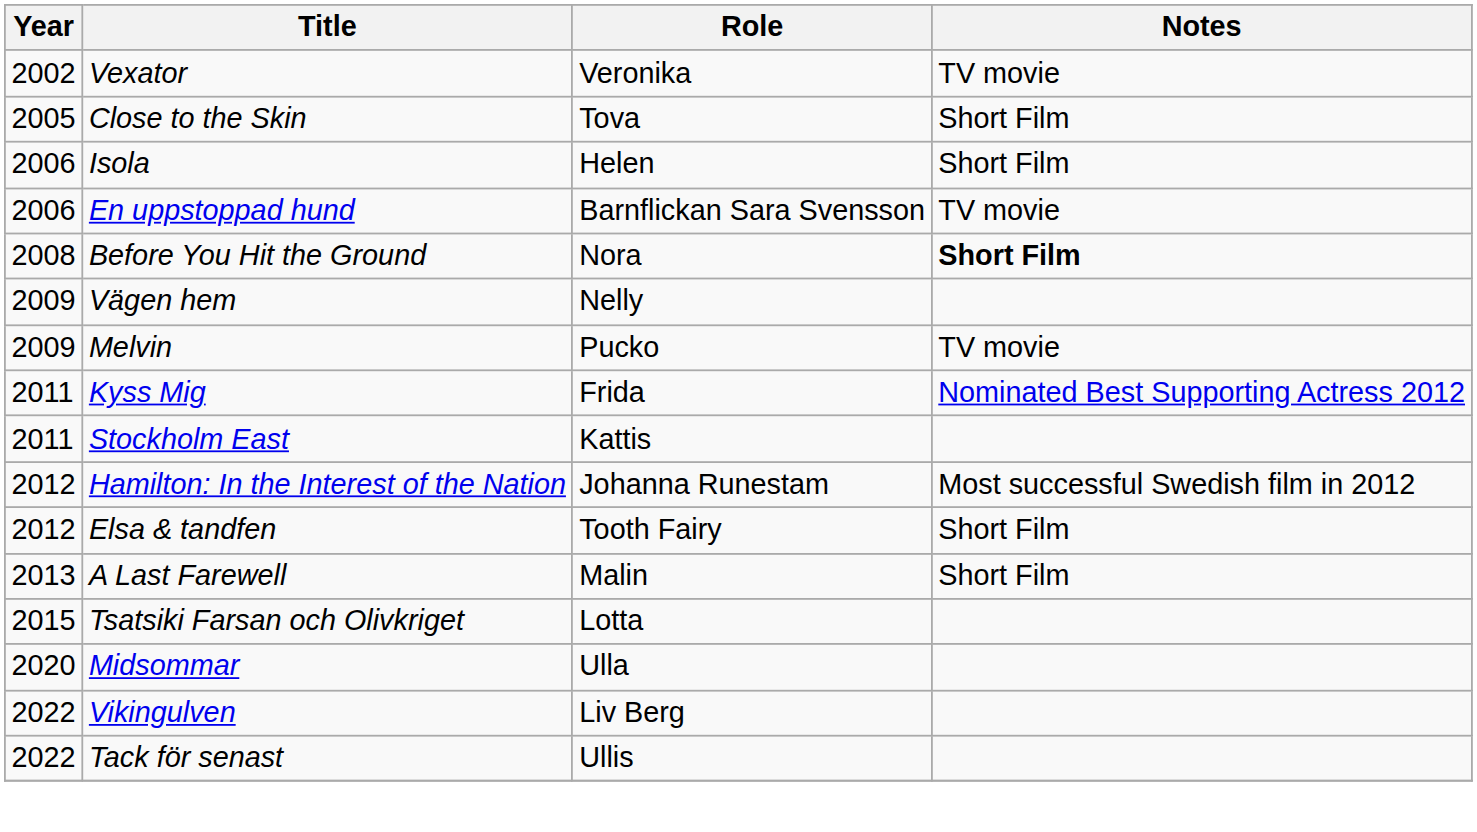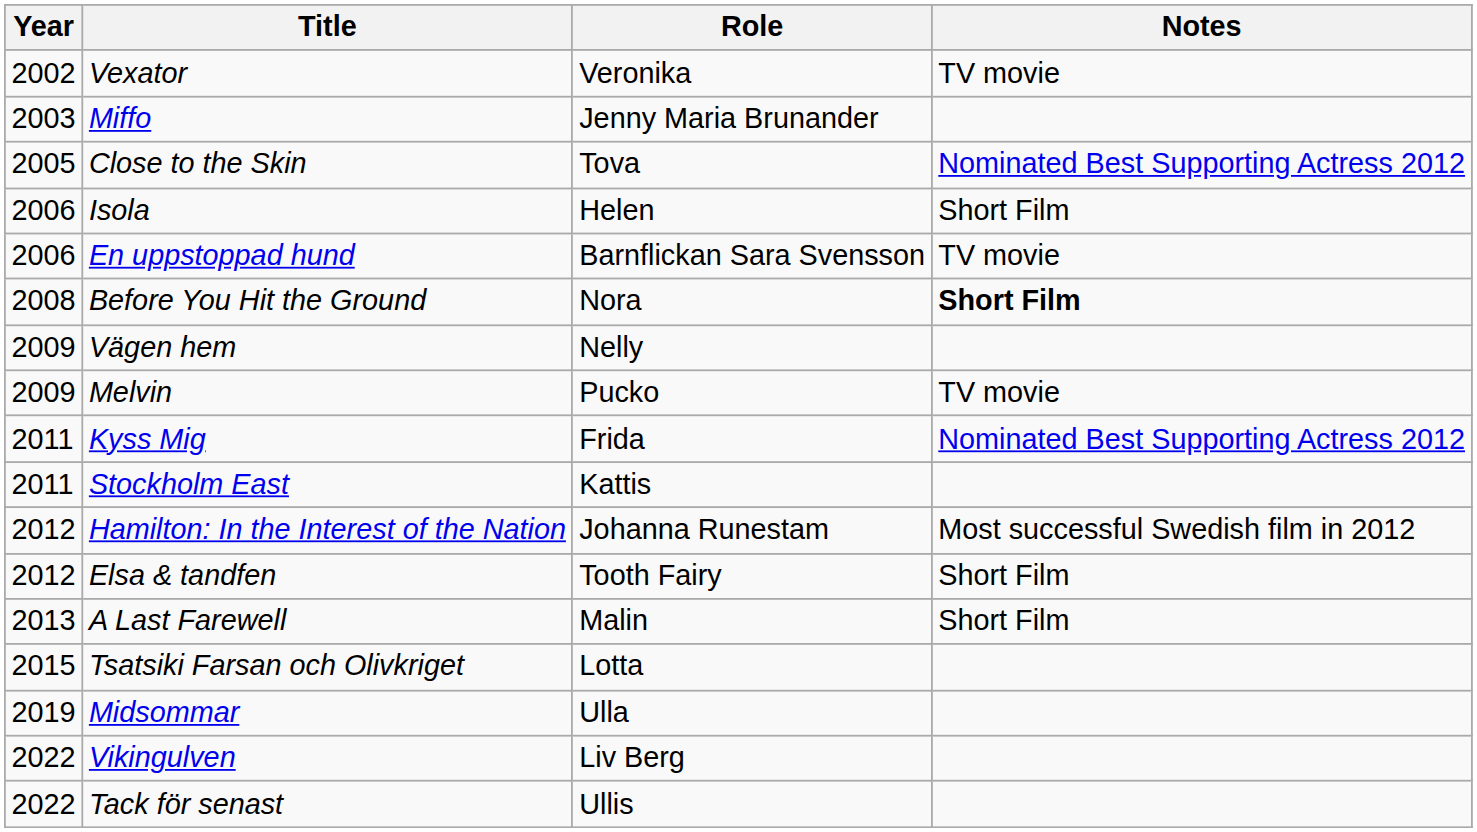 <table class="wikitable">
 <tr>
 <th>Year</th>
 <th>Title</th>
 <th>Role</th>
 <th class="unsortable">Notes</th>
 </tr>
 <tr>
 <td>2002</td>
 <td><em>Vexator</em></td>
 <td>Veronika</td>
 <td>TV movie</td>
 </tr>
 <tr>
+<td>2003</td>
+<td><em><a href='#'>Miffo</a></em></td>
+<td>Jenny Maria Brunander</td>
+<td></td>
+</tr>
+<tr>
 <td>2005</td>
 <td><em>Close to the Skin</em></td>
 <td>Tova</td>
-<td>Short Film</td>
+<td><a href='#'>Nominated Best Supporting Actress 2012</a></td>
 </tr>
 <tr>
 <td>2006</td>
 <td><em>Isola</em></td>
 <td>Helen</td>
 <td>Short Film</td>
 </tr>
 <tr>
 <td>2006</td>
 <td><em><a href='#'>En uppstoppad hund</a></em></td>
 <td>Barnflickan Sara Svensson</td>
 <td>TV movie</td>
 </tr>
 <tr>
 <td>2008</td>
 <td><em>Before You Hit the Ground</em></td>
 <td>Nora</td>
 <td><strong>Short Film</strong></td>
 </tr>
 <tr>
 <td>2009</td>
 <td><em>Vägen hem</em></td>
 <td>Nelly</td>
 <td></td>
 </tr>
 <tr>
 <td>2009</td>
 <td><em>Melvin</em></td>
 <td>Pucko</td>
 <td>TV movie</td>
 </tr>
 <tr>
 <td>2011</td>
 <td><em><a href='#'>Kyss Mig</a></em></td>
 <td>Frida</td>
 <td><a href='#'>Nominated Best Supporting Actress 2012</a></td>
 </tr>
 <tr>
 <td>2011</td>
 <td><em><a href='#'>Stockholm East</a></em></td>
 <td>Kattis</td>
 <td></td>
 </tr>
 <tr>
 <td>2012</td>
 <td><em><a href='#'>Hamilton: In the Interest of the Nation</a></em></td>
 <td>Johanna Runestam</td>
 <td>Most successful Swedish film in 2012</td>
 </tr>
 <tr>
 <td>2012</td>
 <td><em>Elsa & tandfen</em></td>
 <td>Tooth Fairy</td>
 <td>Short Film</td>
 </tr>
 <tr>
 <td>2013</td>
 <td><em>A Last Farewell</em></td>
 <td>Malin</td>
 <td>Short Film</td>
 </tr>
 <tr>
 <td>2015</td>
 <td><em>Tsatsiki Farsan och Olivkriget</em></td>
 <td>Lotta</td>
 <td></td>
 </tr>
 <tr>
-<td>2020</td>
+<td>2019</td>
 <td><em><a href='#'>Midsommar</a></em></td>
 <td>Ulla</td>
 <td></td>
 </tr>
 <tr>
 <td>2022</td>
 <td><em><a href='#'>Vikingulven</a></em></td>
 <td>Liv Berg</td>
 <td></td>
 </tr>
 <tr>
 <td>2022</td>
 <td><em>Tack för senast</em></td>
 <td>Ullis</td>
 <td></td>
 </tr>
 <tr>
 </tr>
 </table>
